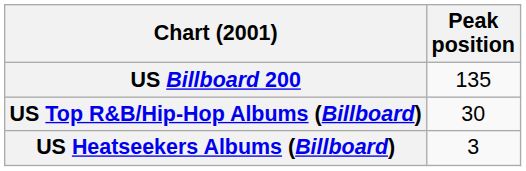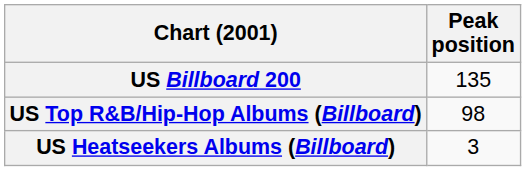 <table class="wikitable sortable plainrowheaders" style="text-align:center">
 <tr>
 <th scope="col">Chart (2001)</th>
 <th scope="col">Peak<br>position</th>
 </tr>
 <tr>
 <th scope="row">US <a href='#'><em>Billboard</em> 200</a></th>
 <td>135</td>
 </tr>
 <tr>
 <th scope="row">US <a href='#'>Top R&B/Hip-Hop Albums</a> (<em><a href='#'>Billboard</a></em>)</th>
-<td>30</td>
+<td>98</td>
 </tr>
 <tr>
 <th scope="row">US <a href='#'>Heatseekers Albums</a> (<em><a href='#'>Billboard</a></em>)</th>
 <td>3</td>
 </tr>
 </table>
